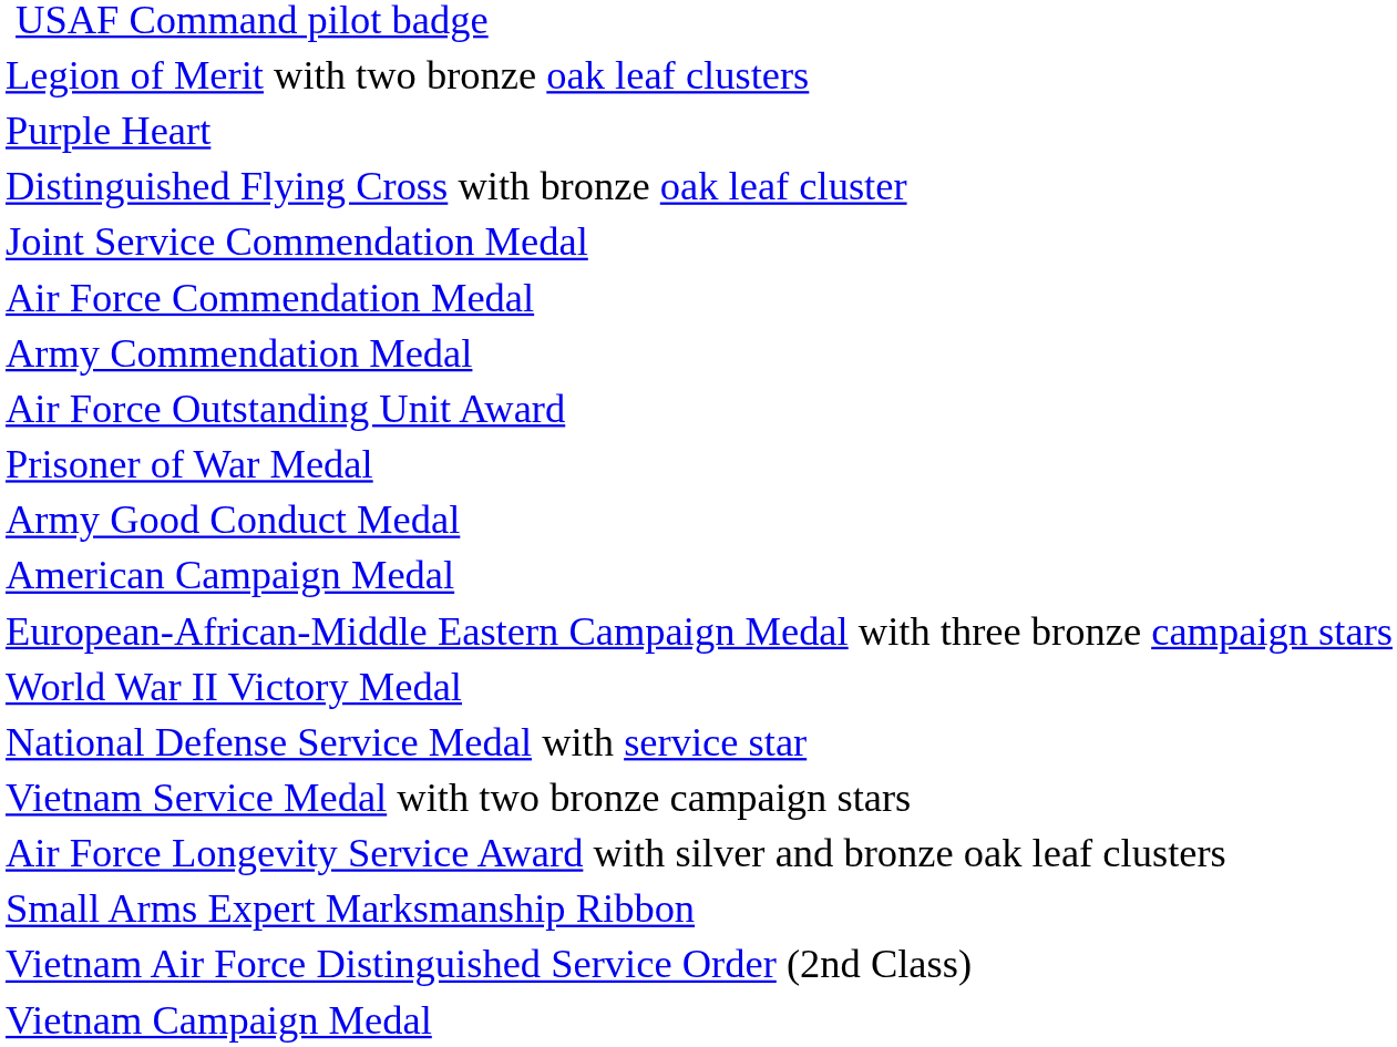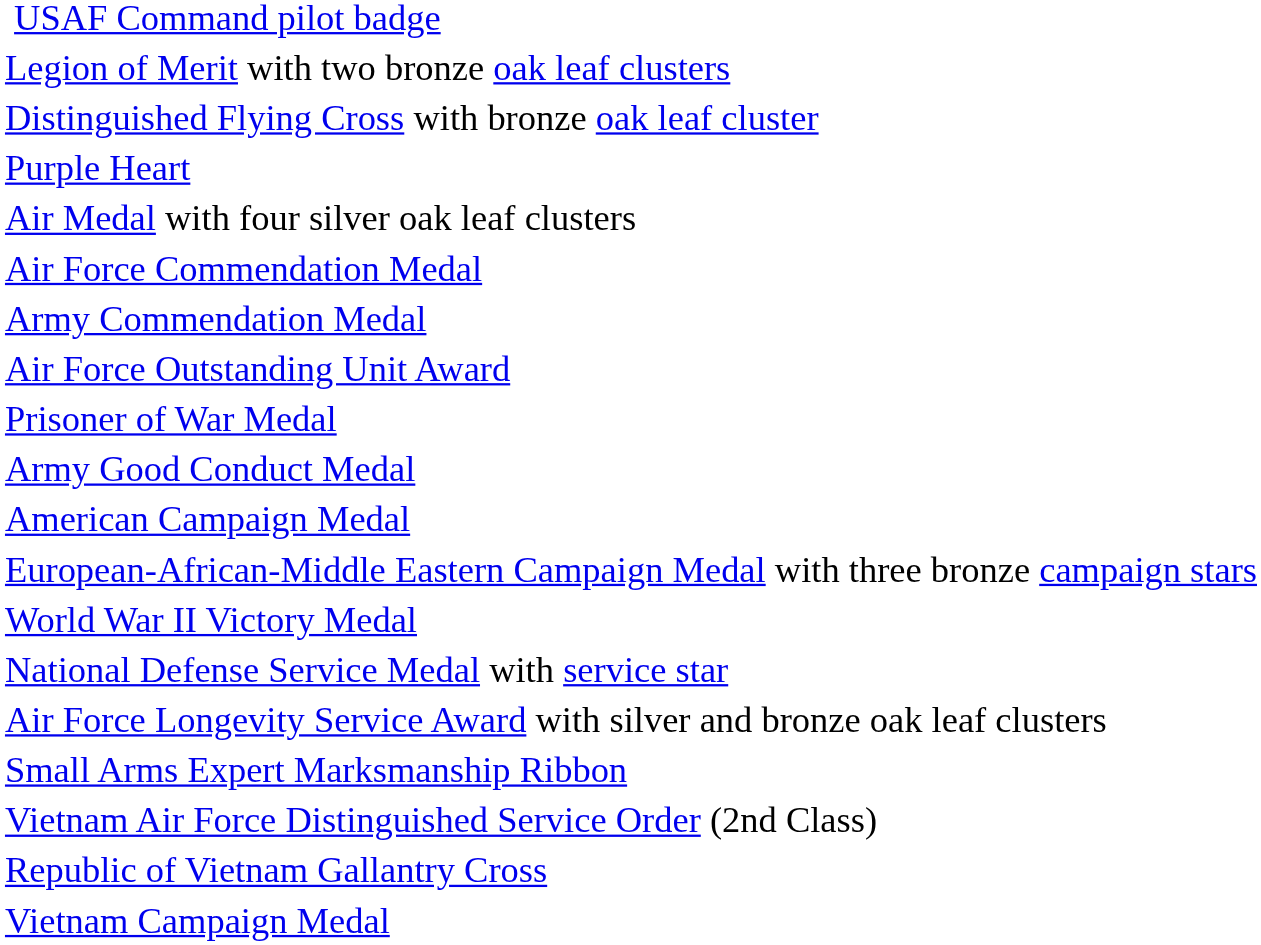 <table>
 <tr>
 <td colspan="2">  <a href='#'>USAF Command pilot badge</a></td>
 </tr>
 <tr>
 <td></td>
 <td><a href='#'>Legion of Merit</a> with two bronze <a href='#'>oak leaf clusters</a></td>
 </tr>
 <tr>
 <td></td>
+<td><a href='#'>Distinguished Flying Cross</a> with bronze <a href='#'>oak leaf cluster</a></td>
+</tr>
+<tr>
+<td></td>
 <td><a href='#'>Purple Heart</a></td>
 </tr>
 <tr>
 <td></td>
-<td><a href='#'>Distinguished Flying Cross</a> with bronze <a href='#'>oak leaf cluster</a></td>
-</tr>
-<tr>
-<td></td>
-<td><a href='#'>Joint Service Commendation Medal</a></td>
+<td><a href='#'>Air Medal</a> with four silver oak leaf clusters</td>
 </tr>
 <tr>
 <td></td>
 <td><a href='#'>Air Force Commendation Medal</a></td>
 </tr>
 <tr>
 <td></td>
 <td><a href='#'>Army Commendation Medal</a></td>
 </tr>
 <tr>
 <td></td>
 <td><a href='#'>Air Force Outstanding Unit Award</a></td>
 </tr>
 <tr>
 <td></td>
 <td><a href='#'>Prisoner of War Medal</a></td>
 </tr>
 <tr>
 <td></td>
 <td><a href='#'>Army Good Conduct Medal</a></td>
 </tr>
 <tr>
 <td></td>
 <td><a href='#'>American Campaign Medal</a></td>
 </tr>
 <tr>
 <td></td>
 <td><a href='#'>European-African-Middle Eastern Campaign Medal</a> with three bronze <a href='#'>campaign stars</a></td>
 </tr>
 <tr>
 <td></td>
 <td><a href='#'>World War II Victory Medal</a></td>
 </tr>
 <tr>
 <td></td>
 <td><a href='#'>National Defense Service Medal</a> with <a href='#'>service star</a></td>
 </tr>
 <tr>
 <td></td>
-<td><a href='#'>Vietnam Service Medal</a> with two bronze campaign stars</td>
-</tr>
-<tr>
-<td></td>
 <td><a href='#'>Air Force Longevity Service Award</a> with silver and bronze oak leaf clusters</td>
 </tr>
 <tr>
 <td></td>
 <td><a href='#'>Small Arms Expert Marksmanship Ribbon</a></td>
 </tr>
 <tr>
 <td></td>
 <td><a href='#'>Vietnam Air Force Distinguished Service Order</a> (2nd Class)</td>
 </tr>
 <tr>
 <td></td>
+<td><a href='#'>Republic of Vietnam Gallantry Cross</a></td>
+</tr>
+<tr>
+<td></td>
 <td><a href='#'>Vietnam Campaign Medal</a></td>
 </tr>
 <tr>
 </tr>
 </table>
